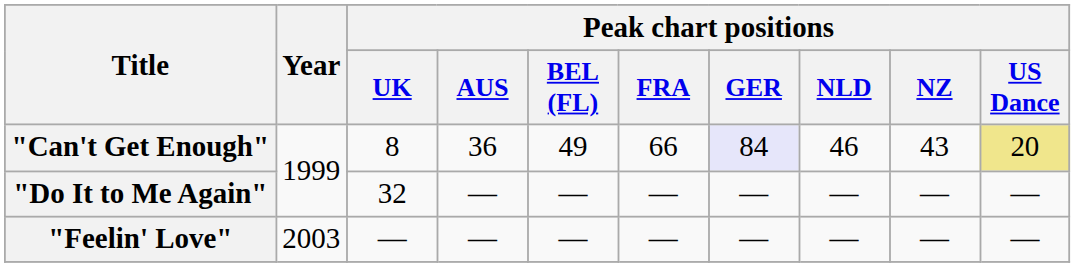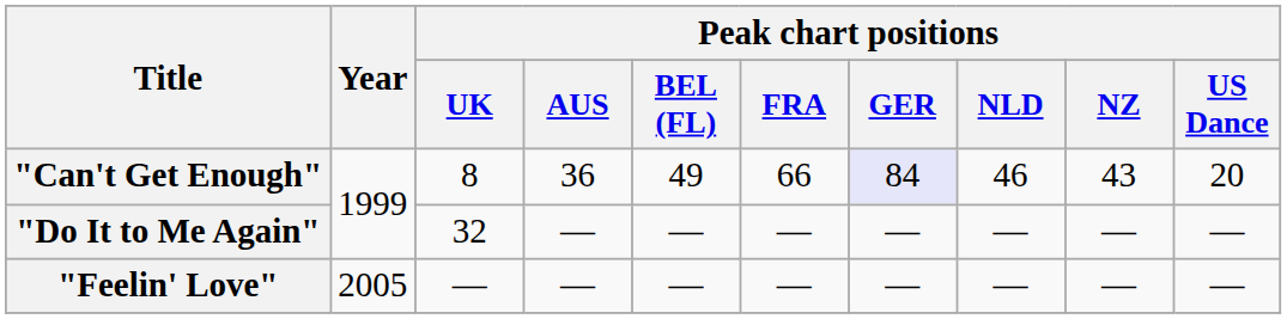 <table class="wikitable plainrowheaders" style="text-align:center">
 <tr>
 <th scope="col" rowspan="2">Title</th>
 <th scope="col" rowspan="2">Year</th>
 <th scope="col" colspan="8">Peak chart positions</th>
 </tr>
 <tr>
 <th scope="col" style="width:3em; font-size:90%"><a href='#'>UK</a><br></th>
 <th scope="col" style="width:3em; font-size:90%"><a href='#'>AUS</a><br></th>
 <th scope="col" style="width:3em; font-size:90%"><a href='#'>BEL<br>(FL)</a><br></th>
 <th scope="col" style="width:3em; font-size:90%"><a href='#'>FRA</a><br></th>
 <th scope="col" style="width:3em; font-size:90%"><a href='#'>GER</a><br></th>
 <th scope="col" style="width:3em; font-size:90%"><a href='#'>NLD</a><br></th>
 <th scope="col" style="width:3em; font-size:90%"><a href='#'>NZ</a><br></th>
 <th scope="col" style="width:3em; font-size:90%"><a href='#'>US<br>Dance</a><br></th>
 </tr>
 <tr>
 <th scope="row">"Can't Get Enough"</th>
 <td rowspan="2">1999</td>
 <td>8</td>
 <td>36</td>
 <td>49</td>
 <td>66</td>
 <td style="background: lavender;">84</td>
 <td>46</td>
 <td>43</td>
-<td style="background: khaki;">20</td>
+<td>20</td>
 </tr>
 <tr>
 <th scope="row">"Do It to Me Again"</th>
 <td>32</td>
 <td>—</td>
 <td>—</td>
 <td>—</td>
 <td>—</td>
 <td>—</td>
 <td>—</td>
 <td>—</td>
 </tr>
 <tr>
 <th scope="row">"Feelin' Love"<br></th>
-<td>2003</td>
+<td>2005</td>
 <td>—</td>
 <td>—</td>
 <td>—</td>
 <td>—</td>
 <td>—</td>
 <td>—</td>
 <td>—</td>
 <td>—</td>
 </tr>
 </table>
